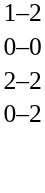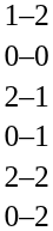 <table cellspacing=1 width=70%>
 <tr>
 <th width=25%></th>
 <th width=30%></th>
 <th width=15%></th>
 <th width=30%></th>
 </tr>
 <tr>
 <td></td>
 <td align=right></td>
 <td align=center>1–2</td>
 <td></td>
 </tr>
 <tr>
 <td></td>
 <td align=right></td>
 <td align=center>0–0</td>
 <td></td>
 </tr>
 <tr>
 <td></td>
 <td align=right></td>
+<td align=center>2–1</td>
+<td></td>
+</tr>
+<tr>
+<td></td>
+<td align=right></td>
+<td align=center>0–1</td>
+<td></td>
+</tr>
+<tr>
+<td></td>
+<td align=right></td>
 <td align=center>2–2</td>
 <td></td>
 </tr>
 <tr>
 <td></td>
 <td align=right></td>
 <td align=center>0–2</td>
 <td></td>
 </tr>
 </table>
